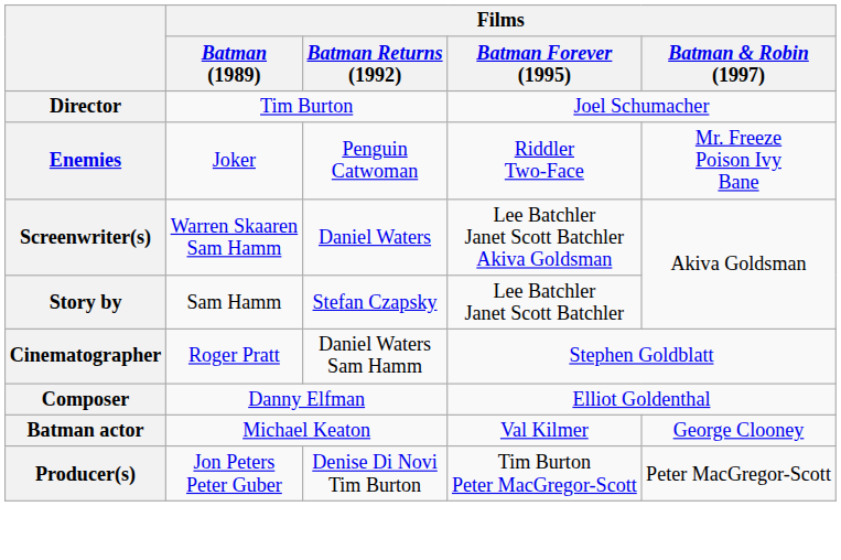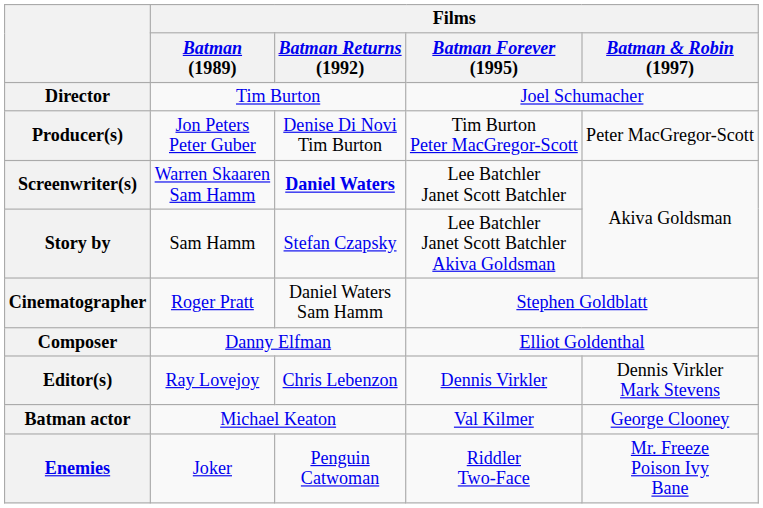 <table class="wikitable" style="text-align:center;">
 <tr>
 <th rowspan="2"></th>
 <th colspan="4">Films</th>
 </tr>
 <tr>
 <th><em><a href='#'>Batman</a></em><br>(1989)</th>
 <th><em><a href='#'>Batman Returns</a></em><br>(1992)</th>
 <th><em><a href='#'>Batman Forever</a></em><br>(1995)</th>
 <th><em><a href='#'>Batman & Robin</a></em><br>(1997)</th>
 </tr>
 <tr>
 <th>Director</th>
 <td colspan="2"><a href='#'>Tim Burton</a></td>
 <td colspan="2"><a href='#'>Joel Schumacher</a></td>
 </tr>
 <tr>
-<th><a href='#'>Enemies</a></th>
-<td><a href='#'>Joker</a></td>
-<td><a href='#'>Penguin</a><br><a href='#'>Catwoman</a></td>
-<td><a href='#'>Riddler</a><br><a href='#'>Two-Face</a></td>
-<td><a href='#'>Mr. Freeze</a><br><a href='#'>Poison Ivy</a><br><a href='#'>Bane</a></td>
+<th>Producer(s)</th>
+<td><a href='#'>Jon Peters</a><br><a href='#'>Peter Guber</a></td>
+<td><a href='#'>Denise Di Novi</a><br>Tim Burton</td>
+<td>Tim Burton<br><a href='#'>Peter MacGregor-Scott</a></td>
+<td>Peter MacGregor-Scott</td>
 </tr>
 <tr>
 <th>Screenwriter(s)</th>
 <td><a href='#'>Warren Skaaren</a><br><a href='#'>Sam Hamm</a></td>
-<td><a href='#'>Daniel Waters</a></td>
-<td>Lee Batchler<br>Janet Scott Batchler<br><a href='#'>Akiva Goldsman</a></td>
+<td><strong><a href='#'>Daniel Waters</a></strong></td>
+<td>Lee Batchler<br>Janet Scott Batchler</td>
 <td rowspan="2">Akiva Goldsman</td>
 </tr>
 <tr>
 <th>Story by</th>
 <td>Sam Hamm</td>
 <td><a href='#'>Stefan Czapsky</a></td>
-<td>Lee Batchler<br>Janet Scott Batchler</td>
+<td>Lee Batchler<br>Janet Scott Batchler<br><a href='#'>Akiva Goldsman</a></td>
 </tr>
 <tr>
 <th>Cinematographer</th>
 <td><a href='#'>Roger Pratt</a></td>
 <td>Daniel Waters<br>Sam Hamm</td>
 <td colspan="2"><a href='#'>Stephen Goldblatt</a></td>
 </tr>
 <tr>
 <th>Composer</th>
 <td colspan="2"><a href='#'>Danny Elfman</a></td>
 <td colspan="2"><a href='#'>Elliot Goldenthal</a></td>
 </tr>
 <tr>
+<th>Editor(s)</th>
+<td><a href='#'>Ray Lovejoy</a></td>
+<td><a href='#'>Chris Lebenzon</a></td>
+<td><a href='#'>Dennis Virkler</a></td>
+<td>Dennis Virkler<br><a href='#'>Mark Stevens</a></td>
+</tr>
+<tr>
 <th>Batman actor</th>
 <td colspan="2"><a href='#'>Michael Keaton</a></td>
 <td><a href='#'>Val Kilmer</a></td>
 <td><a href='#'>George Clooney</a></td>
 </tr>
 <tr>
-<th>Producer(s)</th>
-<td><a href='#'>Jon Peters</a><br><a href='#'>Peter Guber</a></td>
-<td><a href='#'>Denise Di Novi</a><br>Tim Burton</td>
-<td>Tim Burton<br><a href='#'>Peter MacGregor-Scott</a></td>
-<td>Peter MacGregor-Scott</td>
+<th><a href='#'>Enemies</a></th>
+<td><a href='#'>Joker</a></td>
+<td><a href='#'>Penguin</a><br><a href='#'>Catwoman</a></td>
+<td><a href='#'>Riddler</a><br><a href='#'>Two-Face</a></td>
+<td><a href='#'>Mr. Freeze</a><br><a href='#'>Poison Ivy</a><br><a href='#'>Bane</a></td>
 </tr>
 </table>
